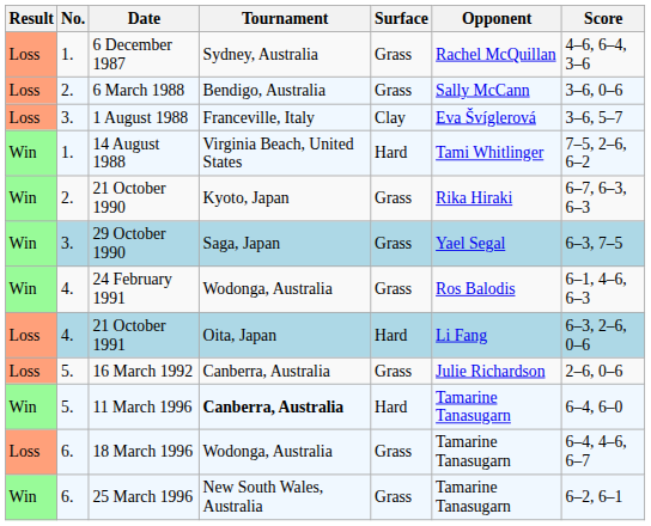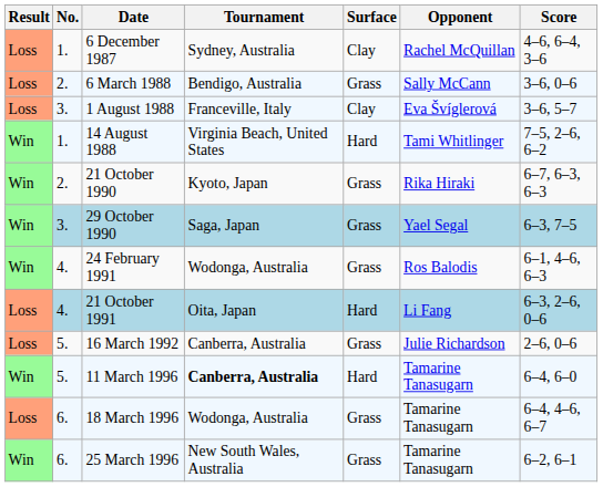 <table class="sortable wikitable" style=font-size:97%>
 <tr>
 <th>Result</th>
 <th>No.</th>
 <th>Date</th>
 <th>Tournament</th>
 <th>Surface</th>
 <th>Opponent</th>
 <th class="unsortable">Score</th>
 </tr>
 <tr>
 <td style="background:#ffa07a;">Loss</td>
 <td>1.</td>
 <td>6 December 1987</td>
 <td>Sydney, Australia</td>
-<td>Grass</td>
+<td>Clay</td>
 <td> <a href='#'>Rachel McQuillan</a></td>
 <td>4–6, 6–4, 3–6</td>
 </tr>
 <tr bgcolor="#f0f8ff">
 <td style="background:#ffa07a;">Loss</td>
 <td>2.</td>
 <td>6 March 1988</td>
 <td>Bendigo, Australia</td>
 <td>Grass</td>
 <td> <a href='#'>Sally McCann</a></td>
 <td>3–6, 0–6</td>
 </tr>
 <tr style="background:#f0f8ff;">
 <td style="background:#ffa07a;">Loss</td>
 <td>3.</td>
 <td>1 August 1988</td>
 <td>Franceville, Italy</td>
 <td>Clay</td>
 <td> <a href='#'>Eva Švíglerová</a></td>
 <td>3–6, 5–7</td>
 </tr>
 <tr style="background:#f0f8ff;">
 <td style="background:#98fb98;">Win</td>
 <td>1.</td>
 <td>14 August 1988</td>
 <td>Virginia Beach, United States</td>
 <td>Hard</td>
 <td> <a href='#'>Tami Whitlinger</a></td>
 <td>7–5, 2–6, 6–2</td>
 </tr>
 <tr>
 <td style="background:#98fb98;">Win</td>
 <td>2.</td>
 <td>21 October 1990</td>
 <td>Kyoto, Japan</td>
 <td>Grass</td>
 <td> <a href='#'>Rika Hiraki</a></td>
 <td>6–7, 6–3, 6–3</td>
 </tr>
 <tr style="background:lightblue;">
 <td style="background:#98fb98;">Win</td>
 <td>3.</td>
 <td>29 October 1990</td>
 <td>Saga, Japan</td>
 <td>Grass</td>
 <td> <a href='#'>Yael Segal</a></td>
 <td>6–3, 7–5</td>
 </tr>
 <tr>
 <td style="background:#98fb98;">Win</td>
 <td>4.</td>
 <td>24 February 1991</td>
 <td>Wodonga, Australia</td>
 <td>Grass</td>
 <td> <a href='#'>Ros Balodis</a></td>
 <td>6–1, 4–6, 6–3</td>
 </tr>
 <tr style="background:lightblue;">
 <td style="background:#ffa07a;">Loss</td>
 <td>4.</td>
 <td>21 October 1991</td>
 <td>Oita, Japan</td>
 <td>Hard</td>
 <td> <a href='#'>Li Fang</a></td>
 <td>6–3, 2–6, 0–6</td>
 </tr>
 <tr>
 <td style="background:#ffa07a;">Loss</td>
 <td>5.</td>
 <td>16 March 1992</td>
 <td>Canberra, Australia</td>
 <td>Grass</td>
 <td> <a href='#'>Julie Richardson</a></td>
 <td>2–6, 0–6</td>
 </tr>
 <tr style="background:#f0f8ff;">
 <td style="background:#98fb98;">Win</td>
 <td>5.</td>
 <td>11 March 1996</td>
 <td><strong>Canberra, Australia</strong></td>
 <td>Hard</td>
 <td> <a href='#'>Tamarine Tanasugarn</a></td>
 <td>6–4, 6–0</td>
 </tr>
 <tr style="background:#f0f8ff;">
 <td style="background:#ffa07a;">Loss</td>
 <td>6.</td>
 <td>18 March 1996</td>
 <td>Wodonga, Australia</td>
 <td>Grass</td>
 <td> Tamarine Tanasugarn</td>
 <td>6–4, 4–6, 6–7</td>
 </tr>
 <tr style="background:#f0f8ff;">
 <td style="background:#98fb98;">Win</td>
 <td>6.</td>
 <td>25 March 1996</td>
 <td>New South Wales, Australia</td>
 <td>Grass</td>
 <td> Tamarine Tanasugarn</td>
 <td>6–2, 6–1</td>
 </tr>
 </table>
